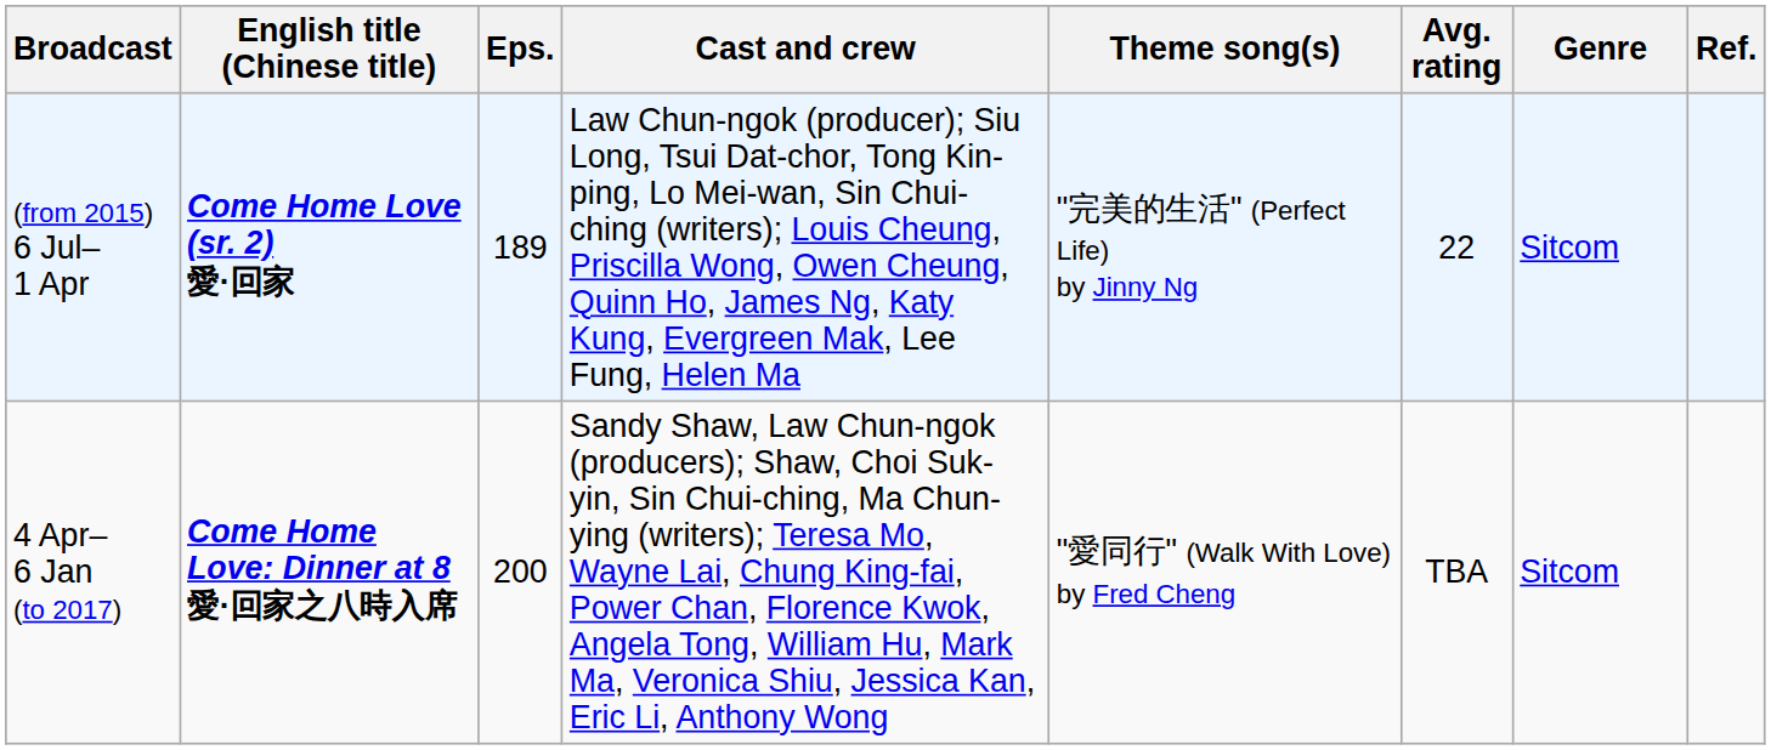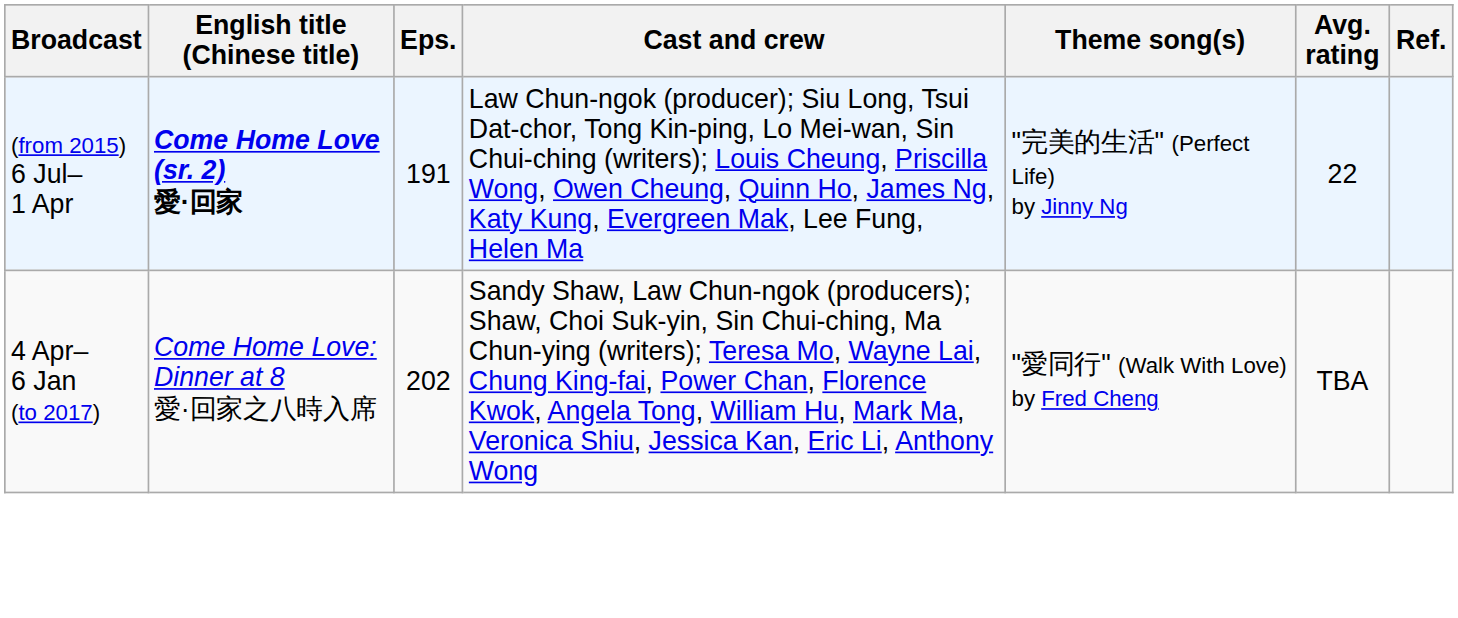 <table class="wikitable sortable">
 <tr>
 <th>Broadcast</th>
 <th style="width:17%;">English title <br> (Chinese title)</th>
 <th>Eps.</th>
 <th>Cast and crew</th>
 <th style="width:20%;">Theme song(s)</th>
 <th>Avg. rating</th>
-<th style="width:10%;">Genre</th>
 <th>Ref.</th>
 </tr>
 <tr ---- bgcolor="#ebf5ff">
 <td><small>(<a href='#'>from 2015</a>)</small><br>6 Jul–<br>1 Apr</td>
 <td><strong><em><a href='#'>Come Home Love (sr. 2)</a></em> <br>愛·回家</strong></td>
-<td style="text-align:center;">189</td>
+<td style="text-align:center;">191</td>
 <td>Law Chun-ngok (producer); Siu Long, Tsui Dat-chor, Tong Kin-ping, Lo Mei-wan, Sin Chui-ching (writers); <a href='#'>Louis Cheung</a>, <a href='#'>Priscilla Wong</a>, <a href='#'>Owen Cheung</a>, <a href='#'>Quinn Ho</a>, <a href='#'>James Ng</a>, <a href='#'>Katy Kung</a>, <a href='#'>Evergreen Mak</a>, Lee Fung, <a href='#'>Helen Ma</a></td>
 <td>"完美的生活" <small>(Perfect Life)</small><br><small>by <a href='#'>Jinny Ng</a></small></td>
 <td style="text-align:center;">22</td>
-<td><a href='#'>Sitcom</a></td>
 <td style="text-align:center;"></td>
 </tr>
 <tr>
 <td>4 Apr–<br>6 Jan<br><small>(<a href='#'>to 2017</a>)</small></td>
-<td><strong><em><a href='#'>Come Home Love: Dinner at 8</a></em><br>愛·回家之八時入席</strong></td>
-<td style="text-align:center;">200</td>
+<td><em><a href='#'>Come Home Love: Dinner at 8</a></em><br>愛·回家之八時入席</td>
+<td style="text-align:center;">202</td>
 <td>Sandy Shaw, Law Chun-ngok (producers); Shaw, Choi Suk-yin, Sin Chui-ching, Ma Chun-ying (writers); <a href='#'>Teresa Mo</a>, <a href='#'>Wayne Lai</a>, <a href='#'>Chung King-fai</a>, <a href='#'>Power Chan</a>, <a href='#'>Florence Kwok</a>, <a href='#'>Angela Tong</a>, <a href='#'>William Hu</a>, <a href='#'>Mark Ma</a>, <a href='#'>Veronica Shiu</a>, <a href='#'>Jessica Kan</a>, <a href='#'>Eric Li</a>, <a href='#'>Anthony Wong</a></td>
 <td>"愛同行" <small>(Walk With Love)</small><br><small>by <a href='#'>Fred Cheng</a></small></td>
 <td style="text-align:center;">TBA</td>
-<td><a href='#'>Sitcom</a></td>
 <td style="text-align:center;"></td>
 </tr>
 </table>
